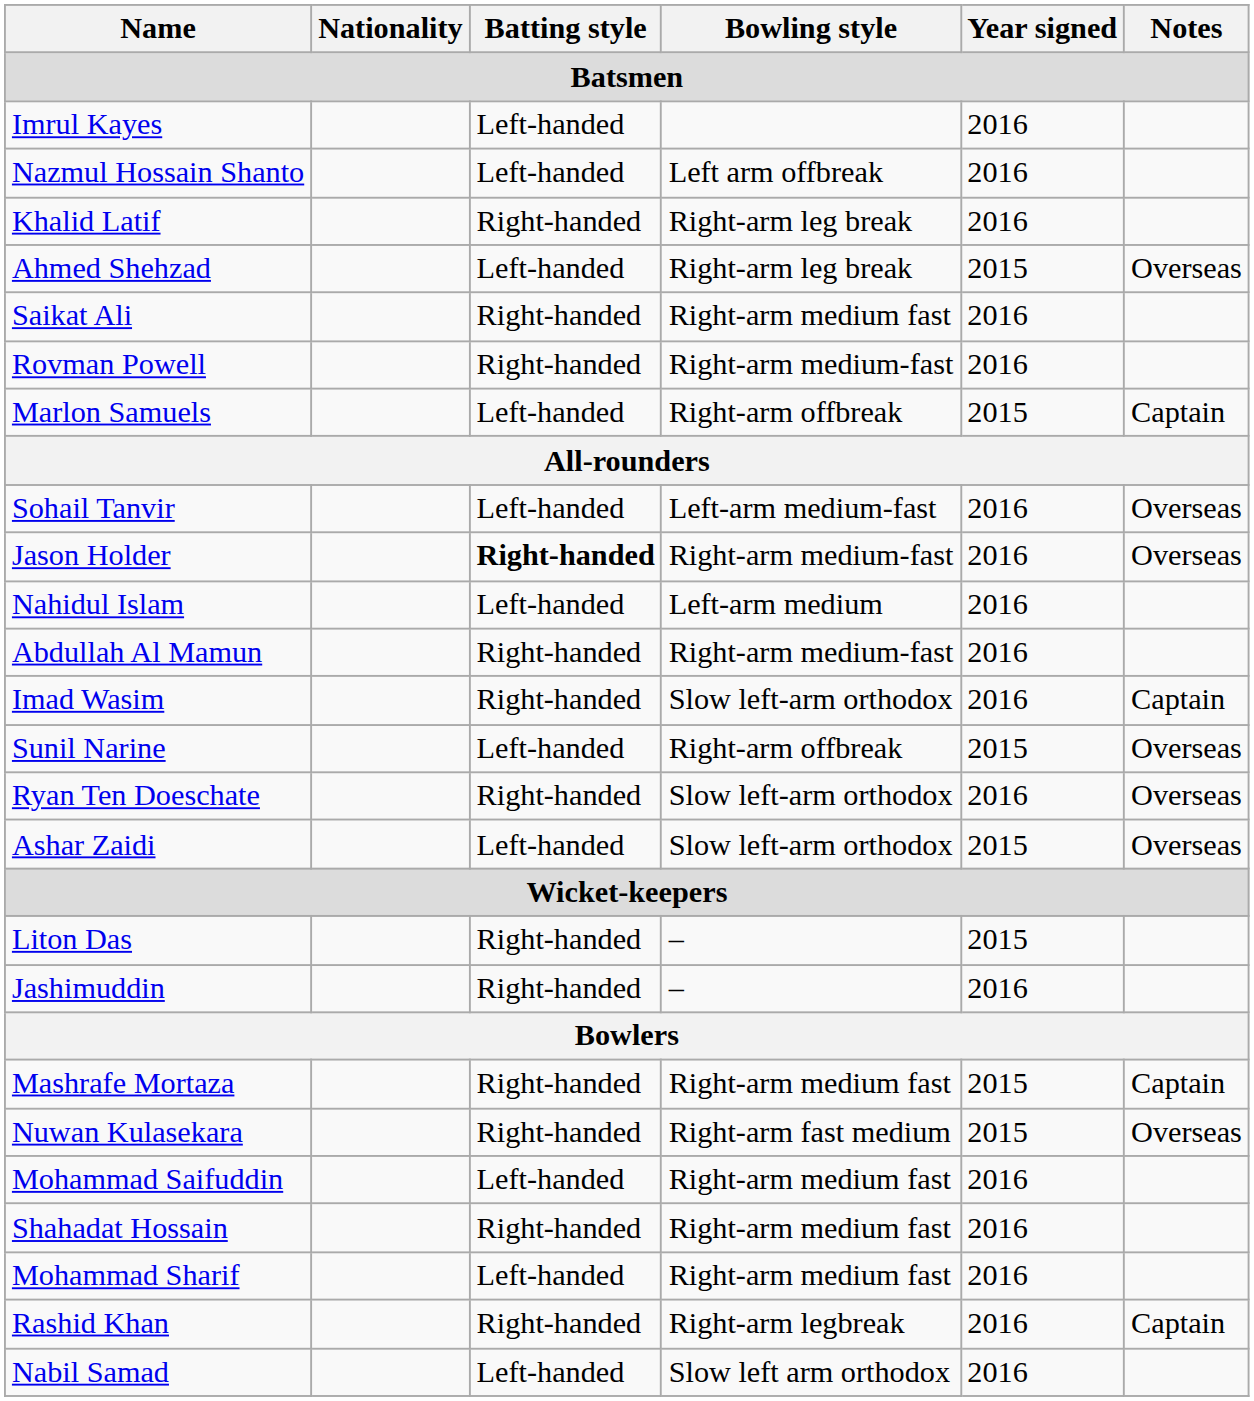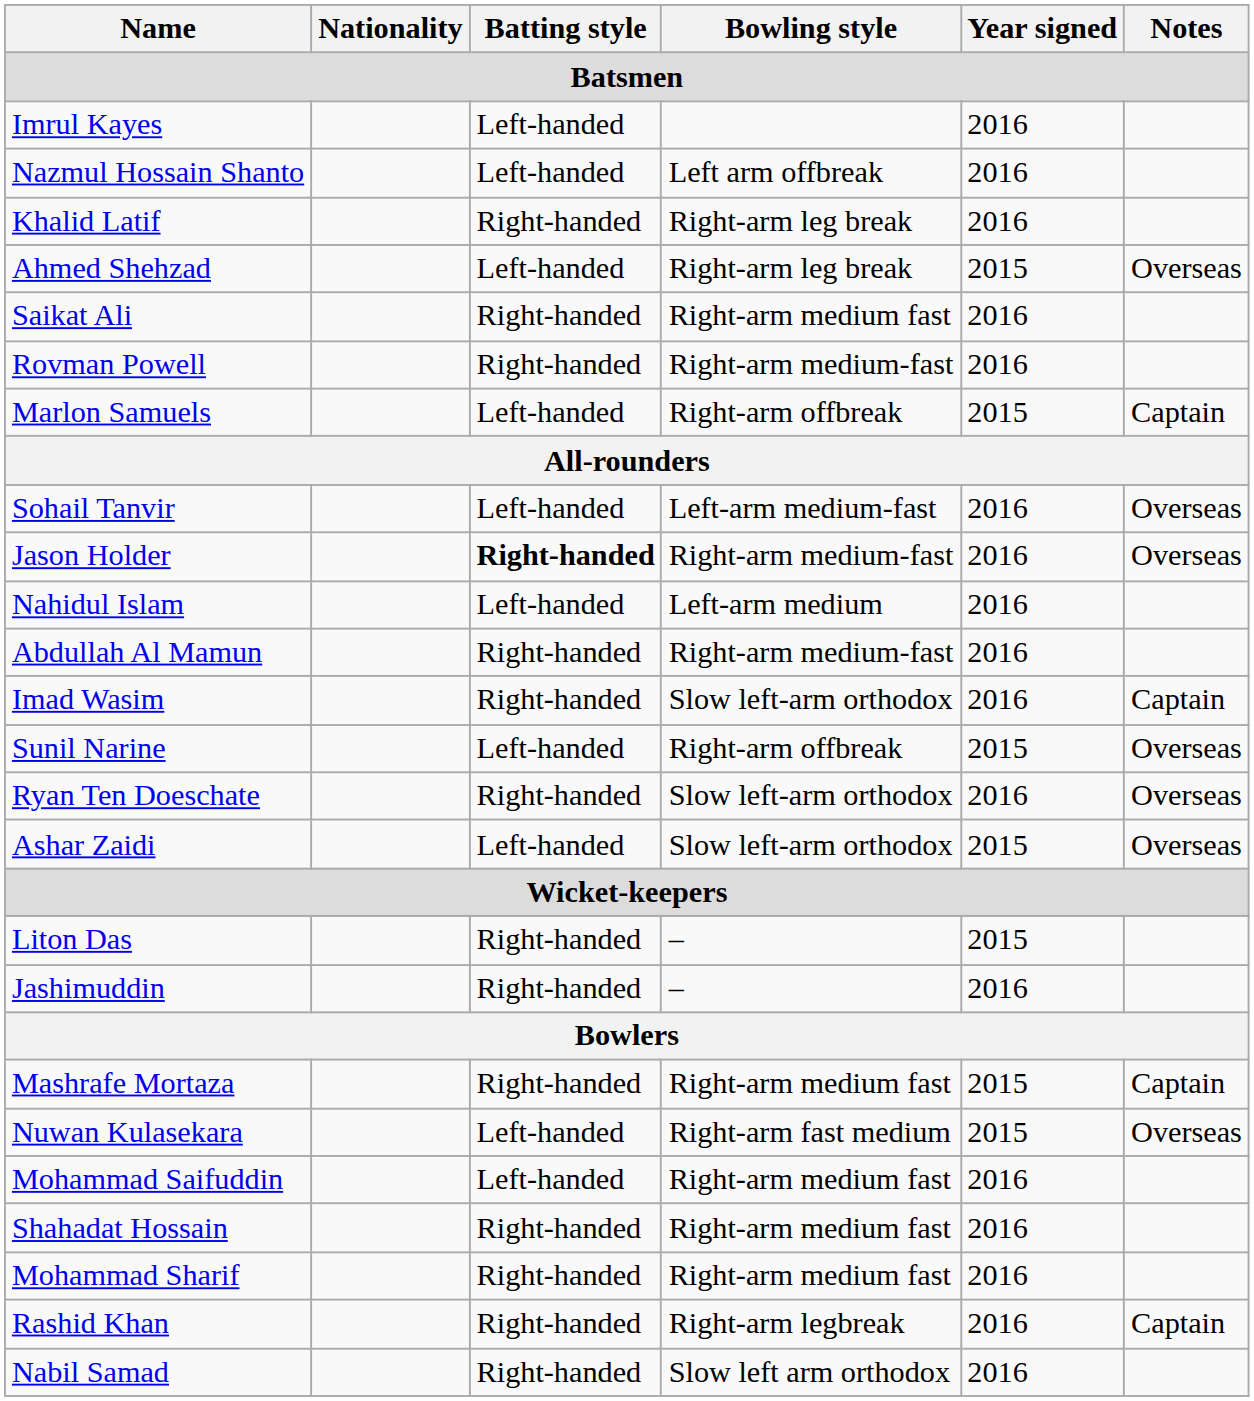 <table class="wikitable">
 <tr>
 <th>Name</th>
 <th>Nationality</th>
 <th>Batting style</th>
 <th>Bowling style</th>
 <th>Year signed</th>
 <th>Notes</th>
 </tr>
 <tr>
 <th colspan="7"  style="background:#dcdcdc; text-align:center;">Batsmen</th>
 </tr>
 <tr>
 <td><a href='#'>Imrul Kayes</a></td>
 <td></td>
 <td>Left-handed</td>
 <td></td>
 <td>2016</td>
 <td></td>
 </tr>
 <tr>
 <td><a href='#'>Nazmul Hossain Shanto</a></td>
 <td></td>
 <td>Left-handed</td>
 <td>Left arm offbreak</td>
 <td>2016</td>
 <td></td>
 </tr>
 <tr>
 <td><a href='#'>Khalid Latif</a></td>
 <td></td>
 <td>Right-handed</td>
 <td>Right-arm leg break</td>
 <td>2016</td>
 <td></td>
 </tr>
 <tr>
 <td><a href='#'>Ahmed Shehzad</a></td>
 <td></td>
 <td>Left-handed</td>
 <td>Right-arm leg break</td>
 <td>2015</td>
 <td>Overseas</td>
 </tr>
 <tr>
 <td><a href='#'>Saikat Ali</a></td>
 <td></td>
 <td>Right-handed</td>
 <td>Right-arm medium fast</td>
 <td>2016</td>
 <td></td>
 </tr>
 <tr>
 <td><a href='#'>Rovman Powell</a></td>
 <td></td>
 <td>Right-handed</td>
 <td>Right-arm medium-fast</td>
 <td>2016</td>
 <td></td>
 </tr>
 <tr>
 <td><a href='#'>Marlon Samuels</a></td>
 <td></td>
 <td>Left-handed</td>
 <td>Right-arm offbreak</td>
 <td>2015</td>
 <td>Captain</td>
 </tr>
 <tr>
 <th colspan="7"  style="background#dcdcdc; text-align:center">All-rounders</th>
 </tr>
 <tr>
 <td><a href='#'>Sohail Tanvir</a></td>
 <td></td>
 <td>Left-handed</td>
 <td>Left-arm medium-fast</td>
 <td>2016</td>
 <td>Overseas</td>
 </tr>
 <tr>
 <td><a href='#'>Jason Holder</a></td>
 <td></td>
 <td><strong>Right-handed</strong></td>
 <td>Right-arm medium-fast</td>
 <td>2016</td>
 <td>Overseas</td>
 </tr>
 <tr>
 <td><a href='#'>Nahidul Islam</a></td>
 <td></td>
 <td>Left-handed</td>
 <td>Left-arm medium</td>
 <td>2016</td>
 <td></td>
 </tr>
 <tr>
 <td><a href='#'>Abdullah Al Mamun</a></td>
 <td></td>
 <td>Right-handed</td>
 <td>Right-arm medium-fast</td>
 <td>2016</td>
 <td></td>
 </tr>
 <tr>
 <td><a href='#'>Imad Wasim</a></td>
 <td></td>
 <td>Right-handed</td>
 <td>Slow left-arm orthodox</td>
 <td>2016</td>
 <td>Captain</td>
 </tr>
 <tr>
 <td><a href='#'>Sunil Narine</a></td>
 <td></td>
 <td>Left-handed</td>
 <td>Right-arm offbreak</td>
 <td>2015</td>
 <td>Overseas</td>
 </tr>
 <tr>
 <td><a href='#'>Ryan Ten Doeschate</a></td>
 <td></td>
 <td>Right-handed</td>
 <td>Slow left-arm orthodox</td>
 <td>2016</td>
 <td>Overseas</td>
 </tr>
 <tr>
 <td><a href='#'>Ashar Zaidi</a></td>
 <td></td>
 <td>Left-handed</td>
 <td>Slow left-arm orthodox</td>
 <td>2015</td>
 <td>Overseas</td>
 </tr>
 <tr>
 <th colspan="7"  style="background:#dcdcdc; text-align:center;">Wicket-keepers</th>
 </tr>
 <tr>
 <td><a href='#'>Liton Das</a></td>
 <td></td>
 <td>Right-handed</td>
 <td>–</td>
 <td>2015</td>
 <td></td>
 </tr>
 <tr>
 <td><a href='#'>Jashimuddin</a></td>
 <td></td>
 <td>Right-handed</td>
 <td>–</td>
 <td>2016</td>
 <td></td>
 </tr>
 <tr>
 <th colspan="7"  style="background#dcdcdc; text-align:center">Bowlers</th>
 </tr>
 <tr>
 <td><a href='#'>Mashrafe Mortaza</a></td>
 <td></td>
 <td>Right-handed</td>
 <td>Right-arm medium fast</td>
 <td>2015</td>
 <td>Captain</td>
 </tr>
 <tr>
 <td><a href='#'>Nuwan Kulasekara</a></td>
 <td></td>
-<td>Right-handed</td>
+<td>Left-handed</td>
 <td>Right-arm fast medium</td>
 <td>2015</td>
 <td>Overseas</td>
 </tr>
 <tr>
 <td><a href='#'>Mohammad Saifuddin</a></td>
 <td></td>
 <td>Left-handed</td>
 <td>Right-arm medium fast</td>
 <td>2016</td>
 <td></td>
 </tr>
 <tr>
 <td><a href='#'>Shahadat Hossain</a></td>
 <td></td>
 <td>Right-handed</td>
 <td>Right-arm medium fast</td>
 <td>2016</td>
 <td></td>
 </tr>
 <tr>
 <td><a href='#'>Mohammad Sharif</a></td>
 <td></td>
-<td>Left-handed</td>
+<td>Right-handed</td>
 <td>Right-arm medium fast</td>
 <td>2016</td>
 <td></td>
 </tr>
 <tr>
 <td><a href='#'>Rashid Khan</a></td>
 <td></td>
 <td>Right-handed</td>
 <td>Right-arm legbreak</td>
 <td>2016</td>
 <td>Captain</td>
 </tr>
 <tr>
 <td><a href='#'>Nabil Samad</a></td>
 <td></td>
-<td>Left-handed</td>
+<td>Right-handed</td>
 <td>Slow left arm orthodox</td>
 <td>2016</td>
 <td></td>
 </tr>
 </table>
